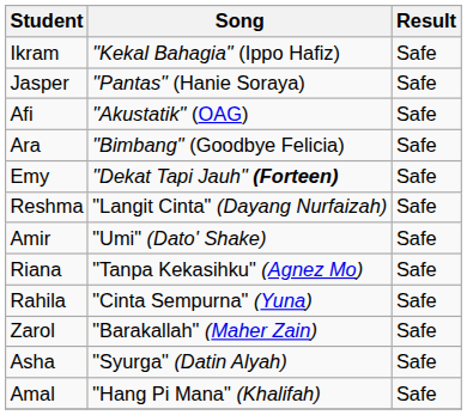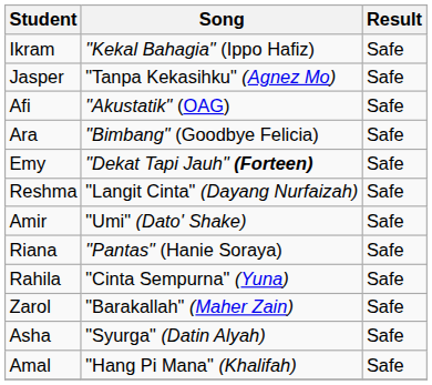 <table class="wikitable" style="font-size:90%;">
 <tr>
 <th>Student</th>
 <th>Song</th>
 <th>Result</th>
 </tr>
 <tr>
 <td>Ikram</td>
 <td><em>"Kekal Bahagia"</em> (Ippo Hafiz)</td>
 <td>Safe</td>
 </tr>
 <tr>
 <td>Jasper</td>
-<td><em>"Pantas"</em> (Hanie Soraya)</td>
+<td></em>"Tanpa Kekasihku"<em> (<a href='#'>Agnez Mo</a>)</td>
 <td>Safe</td>
 </tr>
 <tr>
 <td>Afi</td>
 <td><em>"Akustatik"</em> (<a href='#'>OAG</a>)</td>
 <td>Safe</td>
 </tr>
 <tr>
 <td>Ara</td>
 <td><em>"Bimbang"</em> (Goodbye Felicia)</td>
 <td>Safe</td>
 </tr>
 <tr>
 <td>Emy</td>
 <td><em>"Dekat Tapi Jauh"<strong> (Forteen)</td>
 <td>Safe</td>
 </tr>
 <tr>
 <td>Reshma</td>
 <td></em>"Langit Cinta"<em> (Dayang Nurfaizah)</td>
 <td>Safe</td>
 </tr>
 <tr>
 <td>Amir</td>
 <td></em>"Umi"<em> (Dato' Shake)</td>
 <td>Safe</td>
 </tr>
 <tr>
 <td>Riana</td>
-<td></em>"Tanpa Kekasihku"<em> (<a href='#'>Agnez Mo</a>)</td>
+<td><em>"Pantas"</em> (Hanie Soraya)</td>
 <td>Safe</td>
 </tr>
 <tr>
 <td>Rahila</td>
 <td></em>"Cinta Sempurna"<em> (<a href='#'>Yuna</a>)</td>
 <td>Safe</td>
 </tr>
 <tr>
 <td>Zarol</td>
 <td></em>"Barakallah"<em> (<a href='#'>Maher Zain</a>)</td>
 <td>Safe</td>
 </tr>
 <tr>
 <td>Asha</td>
 <td></em>"Syurga"<em> (Datin Alyah)</td>
 <td>Safe</td>
 </tr>
 <tr>
 <td>Amal</td>
 <td></em>"Hang Pi Mana"<em> (Khalifah)</td>
 <td>Safe</td>
 </tr>
 <tr>
 </tr>
 </table>
